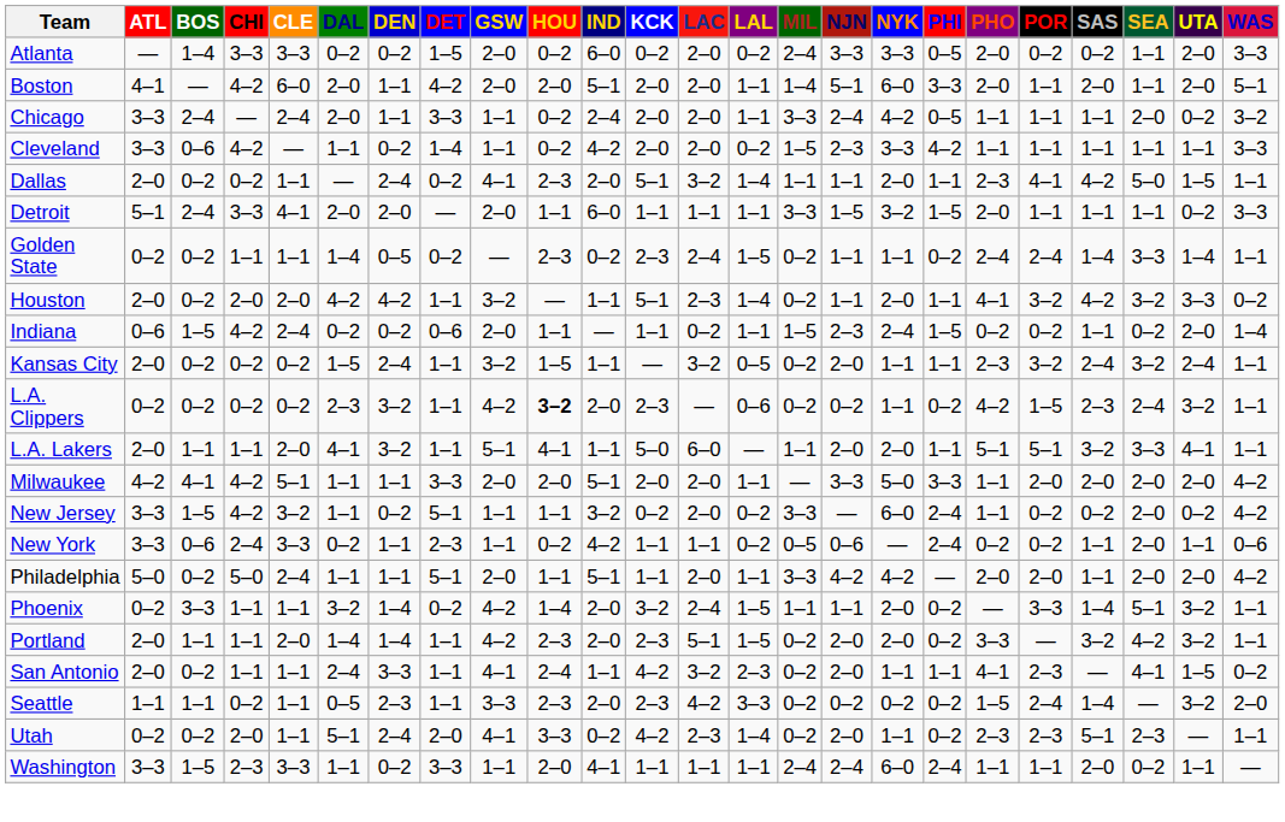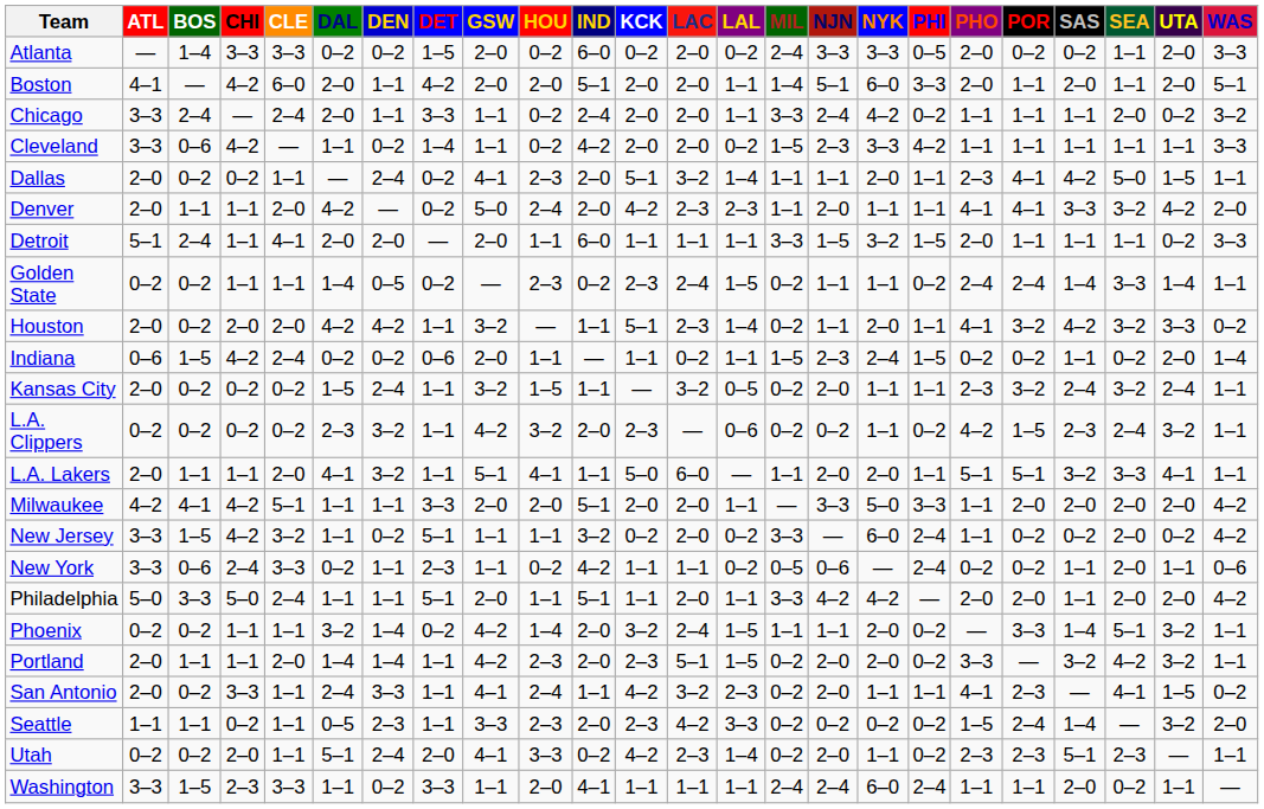 <table class="wikitable" style="font-size:95%; text-align:center;">
 <tr>
 <th width=35>Team</th>
 <th style="background:#FF0000;color:#FFFFFF;width=35">ATL</th>
 <th style="background:#006400;color:#FFFFFF;width=35">BOS</th>
 <th style="background:#FF0000;color:#000000;width=35">CHI</th>
 <th style="background:#FF8C00;color:#FFFFFF;width=35">CLE</th>
 <th style="background:#008000;color:#00008B;width=35">DAL</th>
 <th style="background:#0000CD;color:#FFD700;width=35">DEN</th>
 <th style="background:#0000FF;color:#FF0000;width=35">DET</th>
 <th style="background:#0000FF;color:#FFD700;width=35">GSW</th>
 <th style="background:#FF0000;color:#FFD700;width=35">HOU</th>
 <th style="background:#000080;color:#FFD700;width=35">IND</th>
 <th style="background:#0000FF;color:#FFFFFF;width=35">KCK</th>
 <th style="background:#F9160D;color:#1A2E8B;width=35">LAC</th>
 <th style="background:#800080;color:#FFD700;width=35">LAL</th>
 <th style="background:#006400;color:#B22222;width=35">MIL</th>
 <th style="background:#B0170C;color:#00056D;width=35">NJN</th>
 <th style="background:#0000FF;color:#FF8C00;width=35">NYK</th>
 <th style="background:#FF0000;color:#0000FF;width=35">PHI</th>
 <th style="background:#800080;color:#FF4500;width=35">PHO</th>
 <th style="background:#000000;color:#FF0000;width=35">POR</th>
 <th style="background:#000000;color:#C0C0C0;width=35">SAS</th>
 <th style="background:#005831;color:#FFC322;width=35">SEA</th>
 <th style="background:#36004A;color:#FFFF00;width=35">UTA</th>
 <th style="background:#DC143C;color:#0000CD;width=35">WAS</th>
 </tr>
 <tr>
 <td style="text-align:left;"><a href='#'>Atlanta</a></td>
 <td>—</td>
 <td>1–4</td>
 <td>3–3</td>
 <td>3–3</td>
 <td>0–2</td>
 <td>0–2</td>
 <td>1–5</td>
 <td>2–0</td>
 <td>0–2</td>
 <td>6–0</td>
 <td>0–2</td>
 <td>2–0</td>
 <td>0–2</td>
 <td>2–4</td>
 <td>3–3</td>
 <td>3–3</td>
 <td>0–5</td>
 <td>2–0</td>
 <td>0–2</td>
 <td>0–2</td>
 <td>1–1</td>
 <td>2–0</td>
 <td>3–3</td>
 </tr>
 <tr>
 <td style="text-align:left;"><a href='#'>Boston</a></td>
 <td>4–1</td>
 <td>—</td>
 <td>4–2</td>
 <td>6–0</td>
 <td>2–0</td>
 <td>1–1</td>
 <td>4–2</td>
 <td>2–0</td>
 <td>2–0</td>
 <td>5–1</td>
 <td>2–0</td>
 <td>2–0</td>
 <td>1–1</td>
 <td>1–4</td>
 <td>5–1</td>
 <td>6–0</td>
 <td>3–3</td>
 <td>2–0</td>
 <td>1–1</td>
 <td>2–0</td>
 <td>1–1</td>
 <td>2–0</td>
 <td>5–1</td>
 </tr>
 <tr>
 <td style="text-align:left;"><a href='#'>Chicago</a></td>
 <td>3–3</td>
 <td>2–4</td>
 <td>—</td>
 <td>2–4</td>
 <td>2–0</td>
 <td>1–1</td>
 <td>3–3</td>
 <td>1–1</td>
 <td>0–2</td>
 <td>2–4</td>
 <td>2–0</td>
 <td>2–0</td>
 <td>1–1</td>
 <td>3–3</td>
 <td>2–4</td>
 <td>4–2</td>
-<td>0–5</td>
+<td>0–2</td>
 <td>1–1</td>
 <td>1–1</td>
 <td>1–1</td>
 <td>2–0</td>
 <td>0–2</td>
 <td>3–2</td>
 </tr>
 <tr>
 <td style="text-align:left;"><a href='#'>Cleveland</a></td>
 <td>3–3</td>
 <td>0–6</td>
 <td>4–2</td>
 <td>—</td>
 <td>1–1</td>
 <td>0–2</td>
 <td>1–4</td>
 <td>1–1</td>
 <td>0–2</td>
 <td>4–2</td>
 <td>2–0</td>
 <td>2–0</td>
 <td>0–2</td>
 <td>1–5</td>
 <td>2–3</td>
 <td>3–3</td>
 <td>4–2</td>
 <td>1–1</td>
 <td>1–1</td>
 <td>1–1</td>
 <td>1–1</td>
 <td>1–1</td>
 <td>3–3</td>
 </tr>
 <tr>
 <td style="text-align:left;"><a href='#'>Dallas</a></td>
 <td>2–0</td>
 <td>0–2</td>
 <td>0–2</td>
 <td>1–1</td>
 <td>—</td>
 <td>2–4</td>
 <td>0–2</td>
 <td>4–1</td>
 <td>2–3</td>
 <td>2–0</td>
 <td>5–1</td>
 <td>3–2</td>
 <td>1–4</td>
 <td>1–1</td>
 <td>1–1</td>
 <td>2–0</td>
 <td>1–1</td>
 <td>2–3</td>
 <td>4–1</td>
 <td>4–2</td>
 <td>5–0</td>
 <td>1–5</td>
 <td>1–1</td>
 </tr>
 <tr>
+<td style="text-align:left;"><a href='#'>Denver</a></td>
+<td>2–0</td>
+<td>1–1</td>
+<td>1–1</td>
+<td>2–0</td>
+<td>4–2</td>
+<td>—</td>
+<td>0–2</td>
+<td>5–0</td>
+<td>2–4</td>
+<td>2–0</td>
+<td>4–2</td>
+<td>2–3</td>
+<td>2–3</td>
+<td>1–1</td>
+<td>2–0</td>
+<td>1–1</td>
+<td>1–1</td>
+<td>4–1</td>
+<td>4–1</td>
+<td>3–3</td>
+<td>3–2</td>
+<td>4–2</td>
+<td>2–0</td>
+</tr>
+<tr>
 <td style="text-align:left;"><a href='#'>Detroit</a></td>
 <td>5–1</td>
 <td>2–4</td>
-<td>3–3</td>
+<td>1–1</td>
 <td>4–1</td>
 <td>2–0</td>
 <td>2–0</td>
 <td>—</td>
 <td>2–0</td>
 <td>1–1</td>
 <td>6–0</td>
 <td>1–1</td>
 <td>1–1</td>
 <td>1–1</td>
 <td>3–3</td>
 <td>1–5</td>
 <td>3–2</td>
 <td>1–5</td>
 <td>2–0</td>
 <td>1–1</td>
 <td>1–1</td>
 <td>1–1</td>
 <td>0–2</td>
 <td>3–3</td>
 </tr>
 <tr>
 <td style="text-align:left;"><a href='#'>Golden State</a></td>
 <td>0–2</td>
 <td>0–2</td>
 <td>1–1</td>
 <td>1–1</td>
 <td>1–4</td>
 <td>0–5</td>
 <td>0–2</td>
 <td>—</td>
 <td>2–3</td>
 <td>0–2</td>
 <td>2–3</td>
 <td>2–4</td>
 <td>1–5</td>
 <td>0–2</td>
 <td>1–1</td>
 <td>1–1</td>
 <td>0–2</td>
 <td>2–4</td>
 <td>2–4</td>
 <td>1–4</td>
 <td>3–3</td>
 <td>1–4</td>
 <td>1–1</td>
 </tr>
 <tr>
 <td style="text-align:left;"><a href='#'>Houston</a></td>
 <td>2–0</td>
 <td>0–2</td>
 <td>2–0</td>
 <td>2–0</td>
 <td>4–2</td>
 <td>4–2</td>
 <td>1–1</td>
 <td>3–2</td>
 <td>—</td>
 <td>1–1</td>
 <td>5–1</td>
 <td>2–3</td>
 <td>1–4</td>
 <td>0–2</td>
 <td>1–1</td>
 <td>2–0</td>
 <td>1–1</td>
 <td>4–1</td>
 <td>3–2</td>
 <td>4–2</td>
 <td>3–2</td>
 <td>3–3</td>
 <td>0–2</td>
 </tr>
 <tr>
 <td style="text-align:left;"><a href='#'>Indiana</a></td>
 <td>0–6</td>
 <td>1–5</td>
 <td>4–2</td>
 <td>2–4</td>
 <td>0–2</td>
 <td>0–2</td>
 <td>0–6</td>
 <td>2–0</td>
 <td>1–1</td>
 <td>—</td>
 <td>1–1</td>
 <td>0–2</td>
 <td>1–1</td>
 <td>1–5</td>
 <td>2–3</td>
 <td>2–4</td>
 <td>1–5</td>
 <td>0–2</td>
 <td>0–2</td>
 <td>1–1</td>
 <td>0–2</td>
 <td>2–0</td>
 <td>1–4</td>
 </tr>
 <tr>
 <td style="text-align:left;"><a href='#'>Kansas City</a></td>
 <td>2–0</td>
 <td>0–2</td>
 <td>0–2</td>
 <td>0–2</td>
 <td>1–5</td>
 <td>2–4</td>
 <td>1–1</td>
 <td>3–2</td>
 <td>1–5</td>
 <td>1–1</td>
 <td>—</td>
 <td>3–2</td>
 <td>0–5</td>
 <td>0–2</td>
 <td>2–0</td>
 <td>1–1</td>
 <td>1–1</td>
 <td>2–3</td>
 <td>3–2</td>
 <td>2–4</td>
 <td>3–2</td>
 <td>2–4</td>
 <td>1–1</td>
 </tr>
 <tr>
 <td style="text-align:left;"><a href='#'>L.A. Clippers</a></td>
 <td>0–2</td>
 <td>0–2</td>
 <td>0–2</td>
 <td>0–2</td>
 <td>2–3</td>
 <td>3–2</td>
 <td>1–1</td>
 <td>4–2</td>
-<td><strong>3–2</strong></td>
+<td>3–2</td>
 <td>2–0</td>
 <td>2–3</td>
 <td>—</td>
 <td>0–6</td>
 <td>0–2</td>
 <td>0–2</td>
 <td>1–1</td>
 <td>0–2</td>
 <td>4–2</td>
 <td>1–5</td>
 <td>2–3</td>
 <td>2–4</td>
 <td>3–2</td>
 <td>1–1</td>
 </tr>
 <tr>
 <td style="text-align:left;"><a href='#'>L.A. Lakers</a></td>
 <td>2–0</td>
 <td>1–1</td>
 <td>1–1</td>
 <td>2–0</td>
 <td>4–1</td>
 <td>3–2</td>
 <td>1–1</td>
 <td>5–1</td>
 <td>4–1</td>
 <td>1–1</td>
 <td>5–0</td>
 <td>6–0</td>
 <td>—</td>
 <td>1–1</td>
 <td>2–0</td>
 <td>2–0</td>
 <td>1–1</td>
 <td>5–1</td>
 <td>5–1</td>
 <td>3–2</td>
 <td>3–3</td>
 <td>4–1</td>
 <td>1–1</td>
 </tr>
 <tr>
 <td style="text-align:left;"><a href='#'>Milwaukee</a></td>
 <td>4–2</td>
 <td>4–1</td>
 <td>4–2</td>
 <td>5–1</td>
 <td>1–1</td>
 <td>1–1</td>
 <td>3–3</td>
 <td>2–0</td>
 <td>2–0</td>
 <td>5–1</td>
 <td>2–0</td>
 <td>2–0</td>
 <td>1–1</td>
 <td>—</td>
 <td>3–3</td>
 <td>5–0</td>
 <td>3–3</td>
 <td>1–1</td>
 <td>2–0</td>
 <td>2–0</td>
 <td>2–0</td>
 <td>2–0</td>
 <td>4–2</td>
 </tr>
 <tr>
 <td style="text-align:left;"><a href='#'>New Jersey</a></td>
 <td>3–3</td>
 <td>1–5</td>
 <td>4–2</td>
 <td>3–2</td>
 <td>1–1</td>
 <td>0–2</td>
 <td>5–1</td>
 <td>1–1</td>
 <td>1–1</td>
 <td>3–2</td>
 <td>0–2</td>
 <td>2–0</td>
 <td>0–2</td>
 <td>3–3</td>
 <td>—</td>
 <td>6–0</td>
 <td>2–4</td>
 <td>1–1</td>
 <td>0–2</td>
 <td>0–2</td>
 <td>2–0</td>
 <td>0–2</td>
 <td>4–2</td>
 </tr>
 <tr>
 <td style="text-align:left;"><a href='#'>New York</a></td>
 <td>3–3</td>
 <td>0–6</td>
 <td>2–4</td>
 <td>3–3</td>
 <td>0–2</td>
 <td>1–1</td>
 <td>2–3</td>
 <td>1–1</td>
 <td>0–2</td>
 <td>4–2</td>
 <td>1–1</td>
 <td>1–1</td>
 <td>0–2</td>
 <td>0–5</td>
 <td>0–6</td>
 <td>—</td>
 <td>2–4</td>
 <td>0–2</td>
 <td>0–2</td>
 <td>1–1</td>
 <td>2–0</td>
 <td>1–1</td>
 <td>0–6</td>
 </tr>
 <tr>
 <td style="text-align:left;">Philadelphia</td>
 <td>5–0</td>
-<td>0–2</td>
+<td>3–3</td>
 <td>5–0</td>
 <td>2–4</td>
 <td>1–1</td>
 <td>1–1</td>
 <td>5–1</td>
 <td>2–0</td>
 <td>1–1</td>
 <td>5–1</td>
 <td>1–1</td>
 <td>2–0</td>
 <td>1–1</td>
 <td>3–3</td>
 <td>4–2</td>
 <td>4–2</td>
 <td>—</td>
 <td>2–0</td>
 <td>2–0</td>
 <td>1–1</td>
 <td>2–0</td>
 <td>2–0</td>
 <td>4–2</td>
 </tr>
 <tr>
 <td style="text-align:left;"><a href='#'>Phoenix</a></td>
 <td>0–2</td>
-<td>3–3</td>
+<td>0–2</td>
 <td>1–1</td>
 <td>1–1</td>
 <td>3–2</td>
 <td>1–4</td>
 <td>0–2</td>
 <td>4–2</td>
 <td>1–4</td>
 <td>2–0</td>
 <td>3–2</td>
 <td>2–4</td>
 <td>1–5</td>
 <td>1–1</td>
 <td>1–1</td>
 <td>2–0</td>
 <td>0–2</td>
 <td>—</td>
 <td>3–3</td>
 <td>1–4</td>
 <td>5–1</td>
 <td>3–2</td>
 <td>1–1</td>
 </tr>
 <tr>
 <td style="text-align:left;"><a href='#'>Portland</a></td>
 <td>2–0</td>
 <td>1–1</td>
 <td>1–1</td>
 <td>2–0</td>
 <td>1–4</td>
 <td>1–4</td>
 <td>1–1</td>
 <td>4–2</td>
 <td>2–3</td>
 <td>2–0</td>
 <td>2–3</td>
 <td>5–1</td>
 <td>1–5</td>
 <td>0–2</td>
 <td>2–0</td>
 <td>2–0</td>
 <td>0–2</td>
 <td>3–3</td>
 <td>—</td>
 <td>3–2</td>
 <td>4–2</td>
 <td>3–2</td>
 <td>1–1</td>
 </tr>
 <tr>
 <td style="text-align:left;"><a href='#'>San Antonio</a></td>
 <td>2–0</td>
 <td>0–2</td>
-<td>1–1</td>
+<td>3–3</td>
 <td>1–1</td>
 <td>2–4</td>
 <td>3–3</td>
 <td>1–1</td>
 <td>4–1</td>
 <td>2–4</td>
 <td>1–1</td>
 <td>4–2</td>
 <td>3–2</td>
 <td>2–3</td>
 <td>0–2</td>
 <td>2–0</td>
 <td>1–1</td>
 <td>1–1</td>
 <td>4–1</td>
 <td>2–3</td>
 <td>—</td>
 <td>4–1</td>
 <td>1–5</td>
 <td>0–2</td>
 </tr>
 <tr>
 <td style="text-align:left;"><a href='#'>Seattle</a></td>
 <td>1–1</td>
 <td>1–1</td>
 <td>0–2</td>
 <td>1–1</td>
 <td>0–5</td>
 <td>2–3</td>
 <td>1–1</td>
 <td>3–3</td>
 <td>2–3</td>
 <td>2–0</td>
 <td>2–3</td>
 <td>4–2</td>
 <td>3–3</td>
 <td>0–2</td>
 <td>0–2</td>
 <td>0–2</td>
 <td>0–2</td>
 <td>1–5</td>
 <td>2–4</td>
 <td>1–4</td>
 <td>—</td>
 <td>3–2</td>
 <td>2–0</td>
 </tr>
 <tr>
 <td style="text-align:left;"><a href='#'>Utah</a></td>
 <td>0–2</td>
 <td>0–2</td>
 <td>2–0</td>
 <td>1–1</td>
 <td>5–1</td>
 <td>2–4</td>
 <td>2–0</td>
 <td>4–1</td>
 <td>3–3</td>
 <td>0–2</td>
 <td>4–2</td>
 <td>2–3</td>
 <td>1–4</td>
 <td>0–2</td>
 <td>2–0</td>
 <td>1–1</td>
 <td>0–2</td>
 <td>2–3</td>
 <td>2–3</td>
 <td>5–1</td>
 <td>2–3</td>
 <td>—</td>
 <td>1–1</td>
 </tr>
 <tr>
 <td style="text-align:left;"><a href='#'>Washington</a></td>
 <td>3–3</td>
 <td>1–5</td>
 <td>2–3</td>
 <td>3–3</td>
 <td>1–1</td>
 <td>0–2</td>
 <td>3–3</td>
 <td>1–1</td>
 <td>2–0</td>
 <td>4–1</td>
 <td>1–1</td>
 <td>1–1</td>
 <td>1–1</td>
 <td>2–4</td>
 <td>2–4</td>
 <td>6–0</td>
 <td>2–4</td>
 <td>1–1</td>
 <td>1–1</td>
 <td>2–0</td>
 <td>0–2</td>
 <td>1–1</td>
 <td>—</td>
 </tr>
 </table>
